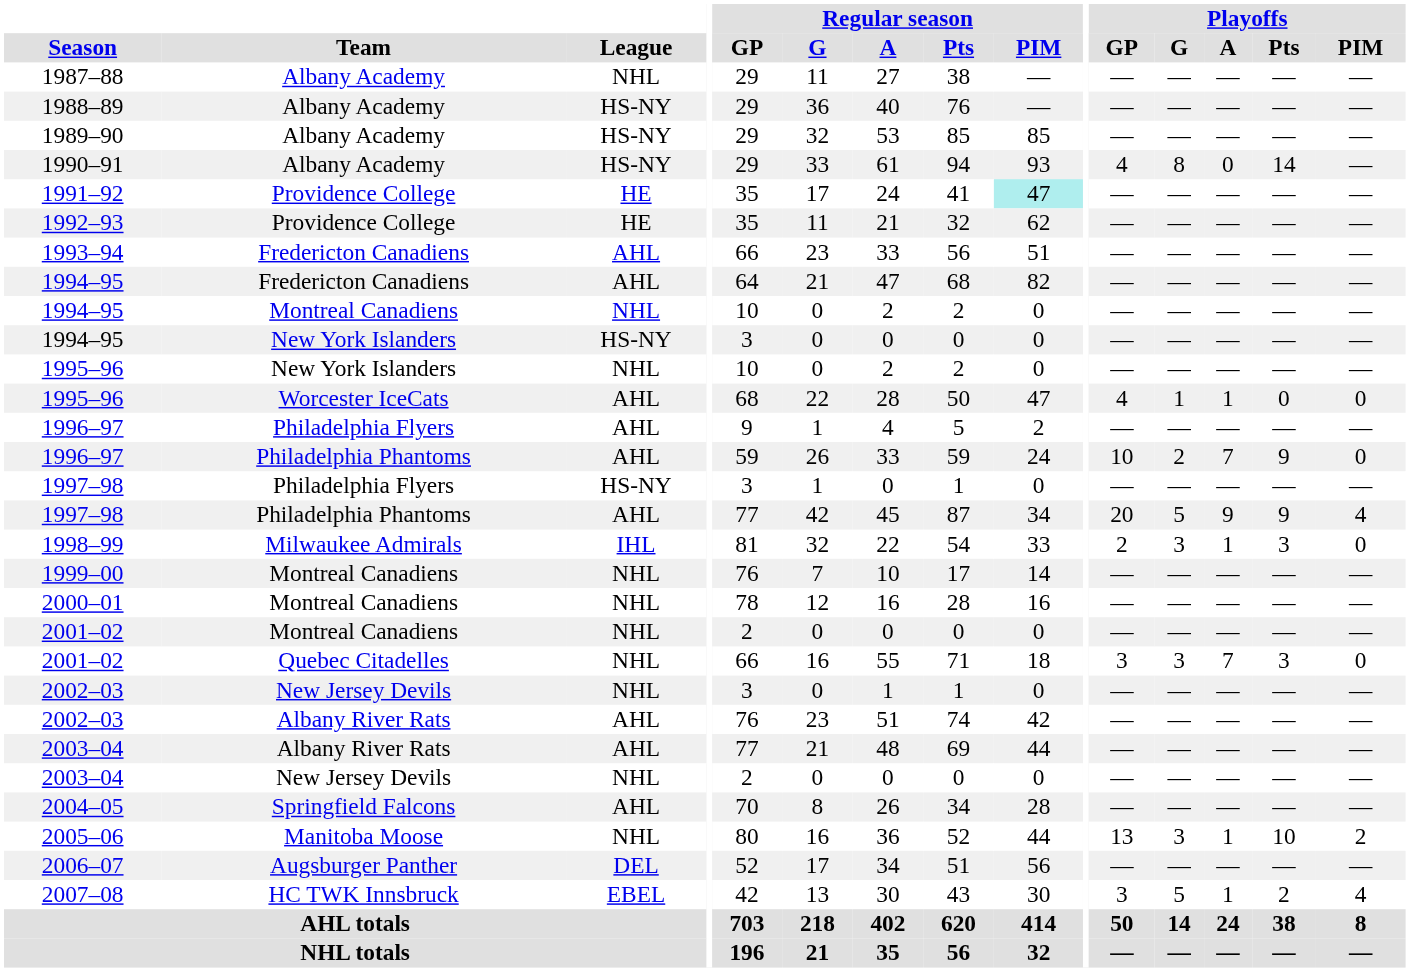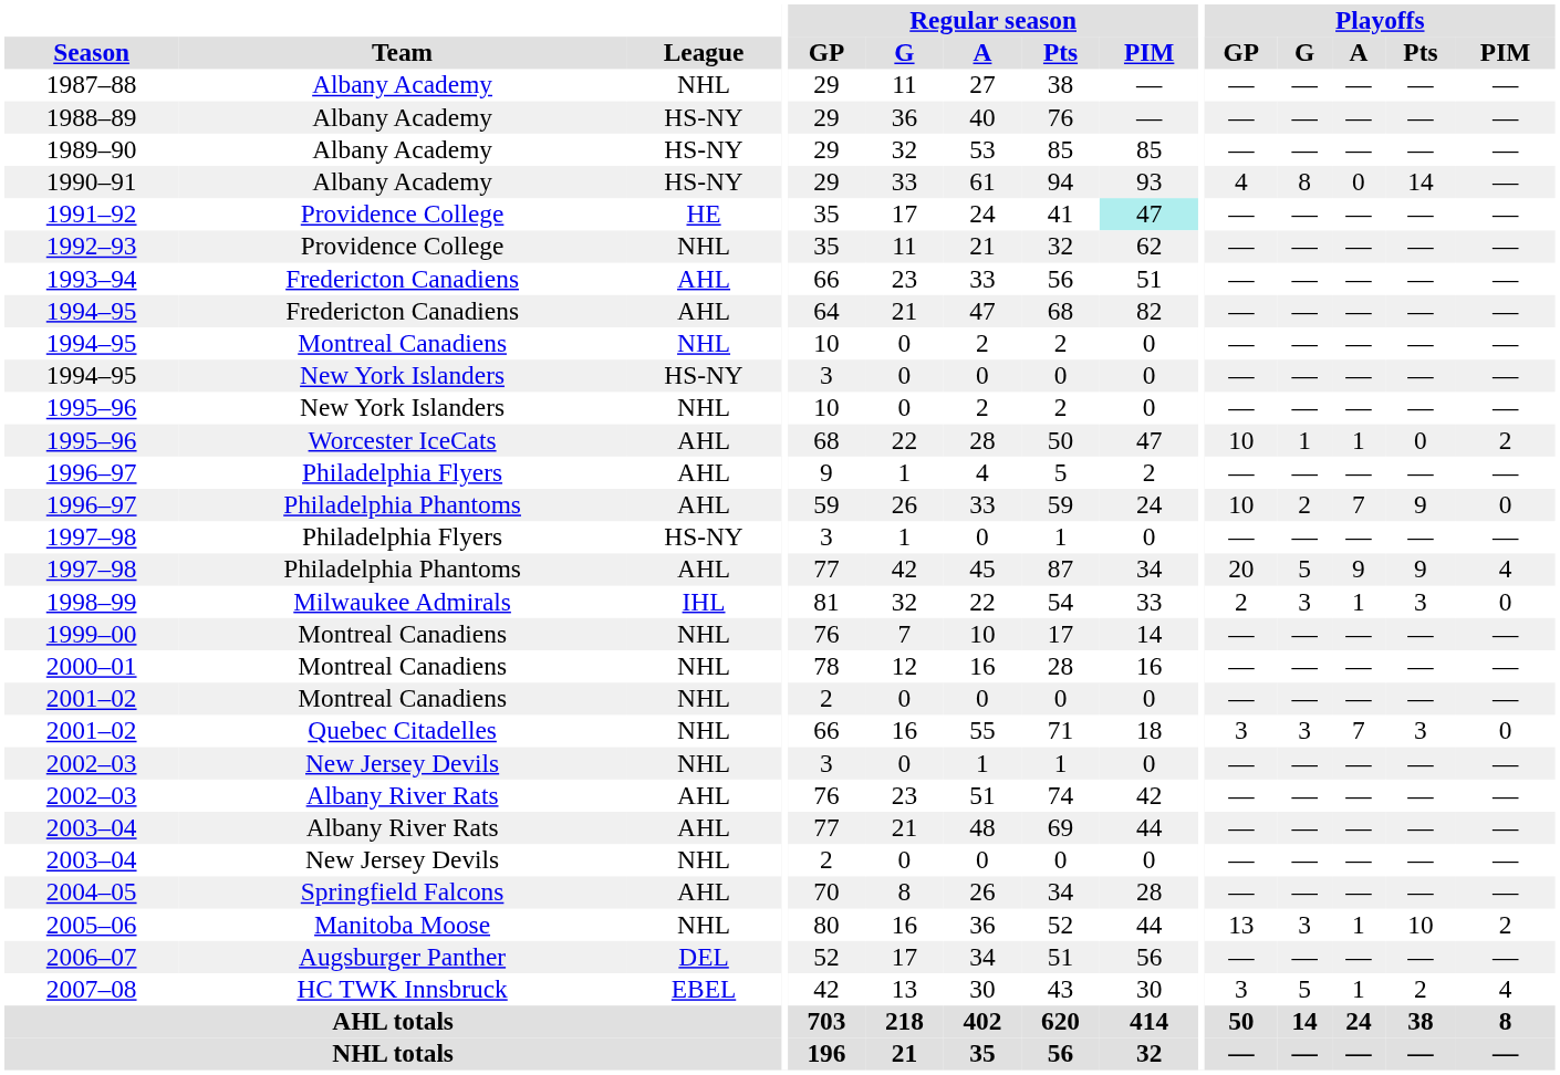 <table border="0" cellpadding="1" cellspacing="0" style="text-align:center; width:60em">
 <tr bgcolor="#e0e0e0">
 <th colspan="3" bgcolor="#ffffff"></th>
 <th rowspan="100" bgcolor="#ffffff"></th>
 <th colspan="5"><a href='#'>Regular season</a></th>
 <th rowspan="100" bgcolor="#ffffff"></th>
 <th colspan="5"><a href='#'>Playoffs</a></th>
 </tr>
 <tr bgcolor="#e0e0e0">
 <th><a href='#'>Season</a></th>
 <th>Team</th>
 <th>League</th>
 <th>GP</th>
 <th><a href='#'>G</a></th>
 <th><a href='#'>A</a></th>
 <th><a href='#'>Pts</a></th>
 <th><a href='#'>PIM</a></th>
 <th>GP</th>
 <th>G</th>
 <th>A</th>
 <th>Pts</th>
 <th>PIM</th>
 </tr>
 <tr>
 <td>1987–88</td>
 <td><a href='#'>Albany Academy</a></td>
 <td>NHL</td>
 <td>29</td>
 <td>11</td>
 <td>27</td>
 <td>38</td>
 <td>—</td>
 <td>—</td>
 <td>—</td>
 <td>—</td>
 <td>—</td>
 <td>—</td>
 </tr>
 <tr bgcolor="#f0f0f0">
 <td>1988–89</td>
 <td>Albany Academy</td>
 <td>HS-NY</td>
 <td>29</td>
 <td>36</td>
 <td>40</td>
 <td>76</td>
 <td>—</td>
 <td>—</td>
 <td>—</td>
 <td>—</td>
 <td>—</td>
 <td>—</td>
 </tr>
 <tr>
 <td>1989–90</td>
 <td>Albany Academy</td>
 <td>HS-NY</td>
 <td>29</td>
 <td>32</td>
 <td>53</td>
 <td>85</td>
 <td>85</td>
 <td>—</td>
 <td>—</td>
 <td>—</td>
 <td>—</td>
 <td>—</td>
 </tr>
 <tr bgcolor="#f0f0f0">
 <td>1990–91</td>
 <td>Albany Academy</td>
 <td>HS-NY</td>
 <td>29</td>
 <td>33</td>
 <td>61</td>
 <td>94</td>
 <td>93</td>
 <td>4</td>
 <td>8</td>
 <td>0</td>
 <td>14</td>
 <td>—</td>
 </tr>
 <tr>
 <td><a href='#'>1991–92</a></td>
 <td><a href='#'>Providence College</a></td>
 <td><a href='#'>HE</a></td>
 <td>35</td>
 <td>17</td>
 <td>24</td>
 <td>41</td>
 <td style="background: paleturquoise;">47</td>
 <td>—</td>
 <td>—</td>
 <td>—</td>
 <td>—</td>
 <td>—</td>
 </tr>
 <tr bgcolor="#f0f0f0">
 <td><a href='#'>1992–93</a></td>
 <td>Providence College</td>
-<td>HE</td>
+<td>NHL</td>
 <td>35</td>
 <td>11</td>
 <td>21</td>
 <td>32</td>
 <td>62</td>
 <td>—</td>
 <td>—</td>
 <td>—</td>
 <td>—</td>
 <td>—</td>
 </tr>
 <tr>
 <td><a href='#'>1993–94</a></td>
 <td><a href='#'>Fredericton Canadiens</a></td>
 <td><a href='#'>AHL</a></td>
 <td>66</td>
 <td>23</td>
 <td>33</td>
 <td>56</td>
 <td>51</td>
 <td>—</td>
 <td>—</td>
 <td>—</td>
 <td>—</td>
 <td>—</td>
 </tr>
 <tr bgcolor="#f0f0f0">
 <td><a href='#'>1994–95</a></td>
 <td>Fredericton Canadiens</td>
 <td>AHL</td>
 <td>64</td>
 <td>21</td>
 <td>47</td>
 <td>68</td>
 <td>82</td>
 <td>—</td>
 <td>—</td>
 <td>—</td>
 <td>—</td>
 <td>—</td>
 </tr>
 <tr>
 <td><a href='#'>1994–95</a></td>
 <td><a href='#'>Montreal Canadiens</a></td>
 <td><a href='#'>NHL</a></td>
 <td>10</td>
 <td>0</td>
 <td>2</td>
 <td>2</td>
 <td>0</td>
 <td>—</td>
 <td>—</td>
 <td>—</td>
 <td>—</td>
 <td>—</td>
 </tr>
 <tr bgcolor="#f0f0f0">
 <td>1994–95</td>
 <td><a href='#'>New York Islanders</a></td>
 <td>HS-NY</td>
 <td>3</td>
 <td>0</td>
 <td>0</td>
 <td>0</td>
 <td>0</td>
 <td>—</td>
 <td>—</td>
 <td>—</td>
 <td>—</td>
 <td>—</td>
 </tr>
 <tr>
 <td><a href='#'>1995–96</a></td>
 <td>New York Islanders</td>
 <td>NHL</td>
 <td>10</td>
 <td>0</td>
 <td>2</td>
 <td>2</td>
 <td>0</td>
 <td>—</td>
 <td>—</td>
 <td>—</td>
 <td>—</td>
 <td>—</td>
 </tr>
 <tr bgcolor="#f0f0f0">
 <td><a href='#'>1995–96</a></td>
 <td><a href='#'>Worcester IceCats</a></td>
 <td>AHL</td>
 <td>68</td>
 <td>22</td>
 <td>28</td>
 <td>50</td>
 <td>47</td>
-<td>4</td>
+<td>10</td>
 <td>1</td>
 <td>1</td>
 <td>0</td>
-<td>0</td>
+<td>2</td>
 </tr>
 <tr>
 <td><a href='#'>1996–97</a></td>
 <td><a href='#'>Philadelphia Flyers</a></td>
 <td>AHL</td>
 <td>9</td>
 <td>1</td>
 <td>4</td>
 <td>5</td>
 <td>2</td>
 <td>—</td>
 <td>—</td>
 <td>—</td>
 <td>—</td>
 <td>—</td>
 </tr>
 <tr bgcolor="#f0f0f0">
 <td><a href='#'>1996–97</a></td>
 <td><a href='#'>Philadelphia Phantoms</a></td>
 <td>AHL</td>
 <td>59</td>
 <td>26</td>
 <td>33</td>
 <td>59</td>
 <td>24</td>
 <td>10</td>
 <td>2</td>
 <td>7</td>
 <td>9</td>
 <td>0</td>
 </tr>
 <tr>
 <td><a href='#'>1997–98</a></td>
 <td>Philadelphia Flyers</td>
 <td>HS-NY</td>
 <td>3</td>
 <td>1</td>
 <td>0</td>
 <td>1</td>
 <td>0</td>
 <td>—</td>
 <td>—</td>
 <td>—</td>
 <td>—</td>
 <td>—</td>
 </tr>
 <tr bgcolor="#f0f0f0">
 <td><a href='#'>1997–98</a></td>
 <td>Philadelphia Phantoms</td>
 <td>AHL</td>
 <td>77</td>
 <td>42</td>
 <td>45</td>
 <td>87</td>
 <td>34</td>
 <td>20</td>
 <td>5</td>
 <td>9</td>
 <td>9</td>
 <td>4</td>
 </tr>
 <tr>
 <td><a href='#'>1998–99</a></td>
 <td><a href='#'>Milwaukee Admirals</a></td>
 <td><a href='#'>IHL</a></td>
 <td>81</td>
 <td>32</td>
 <td>22</td>
 <td>54</td>
 <td>33</td>
 <td>2</td>
 <td>3</td>
 <td>1</td>
 <td>3</td>
 <td>0</td>
 </tr>
 <tr bgcolor="#f0f0f0">
 <td><a href='#'>1999–00</a></td>
 <td>Montreal Canadiens</td>
 <td>NHL</td>
 <td>76</td>
 <td>7</td>
 <td>10</td>
 <td>17</td>
 <td>14</td>
 <td>—</td>
 <td>—</td>
 <td>—</td>
 <td>—</td>
 <td>—</td>
 </tr>
 <tr>
 <td><a href='#'>2000–01</a></td>
 <td>Montreal Canadiens</td>
 <td>NHL</td>
 <td>78</td>
 <td>12</td>
 <td>16</td>
 <td>28</td>
 <td>16</td>
 <td>—</td>
 <td>—</td>
 <td>—</td>
 <td>—</td>
 <td>—</td>
 </tr>
 <tr bgcolor="#f0f0f0">
 <td><a href='#'>2001–02</a></td>
 <td>Montreal Canadiens</td>
 <td>NHL</td>
 <td>2</td>
 <td>0</td>
 <td>0</td>
 <td>0</td>
 <td>0</td>
 <td>—</td>
 <td>—</td>
 <td>—</td>
 <td>—</td>
 <td>—</td>
 </tr>
 <tr>
 <td><a href='#'>2001–02</a></td>
 <td><a href='#'>Quebec Citadelles</a></td>
 <td>NHL</td>
 <td>66</td>
 <td>16</td>
 <td>55</td>
 <td>71</td>
 <td>18</td>
 <td>3</td>
 <td>3</td>
 <td>7</td>
 <td>3</td>
 <td>0</td>
 </tr>
 <tr bgcolor="#f0f0f0">
 <td><a href='#'>2002–03</a></td>
 <td><a href='#'>New Jersey Devils</a></td>
 <td>NHL</td>
 <td>3</td>
 <td>0</td>
 <td>1</td>
 <td>1</td>
 <td>0</td>
 <td>—</td>
 <td>—</td>
 <td>—</td>
 <td>—</td>
 <td>—</td>
 </tr>
 <tr>
 <td><a href='#'>2002–03</a></td>
 <td><a href='#'>Albany River Rats</a></td>
 <td>AHL</td>
 <td>76</td>
 <td>23</td>
 <td>51</td>
 <td>74</td>
 <td>42</td>
 <td>—</td>
 <td>—</td>
 <td>—</td>
 <td>—</td>
 <td>—</td>
 </tr>
 <tr bgcolor="#f0f0f0">
 <td><a href='#'>2003–04</a></td>
 <td>Albany River Rats</td>
 <td>AHL</td>
 <td>77</td>
 <td>21</td>
 <td>48</td>
 <td>69</td>
 <td>44</td>
 <td>—</td>
 <td>—</td>
 <td>—</td>
 <td>—</td>
 <td>—</td>
 </tr>
 <tr>
 <td><a href='#'>2003–04</a></td>
 <td>New Jersey Devils</td>
 <td>NHL</td>
 <td>2</td>
 <td>0</td>
 <td>0</td>
 <td>0</td>
 <td>0</td>
 <td>—</td>
 <td>—</td>
 <td>—</td>
 <td>—</td>
 <td>—</td>
 </tr>
 <tr bgcolor="#f0f0f0">
 <td><a href='#'>2004–05</a></td>
 <td><a href='#'>Springfield Falcons</a></td>
 <td>AHL</td>
 <td>70</td>
 <td>8</td>
 <td>26</td>
 <td>34</td>
 <td>28</td>
 <td>—</td>
 <td>—</td>
 <td>—</td>
 <td>—</td>
 <td>—</td>
 </tr>
 <tr>
 <td><a href='#'>2005–06</a></td>
 <td><a href='#'>Manitoba Moose</a></td>
 <td>NHL</td>
 <td>80</td>
 <td>16</td>
 <td>36</td>
 <td>52</td>
 <td>44</td>
 <td>13</td>
 <td>3</td>
 <td>1</td>
 <td>10</td>
 <td>2</td>
 </tr>
 <tr bgcolor="#f0f0f0">
 <td><a href='#'>2006–07</a></td>
 <td><a href='#'>Augsburger Panther</a></td>
 <td><a href='#'>DEL</a></td>
 <td>52</td>
 <td>17</td>
 <td>34</td>
 <td>51</td>
 <td>56</td>
 <td>—</td>
 <td>—</td>
 <td>—</td>
 <td>—</td>
 <td>—</td>
 </tr>
 <tr>
 <td><a href='#'>2007–08</a></td>
 <td><a href='#'>HC TWK Innsbruck</a></td>
 <td><a href='#'>EBEL</a></td>
 <td>42</td>
 <td>13</td>
 <td>30</td>
 <td>43</td>
 <td>30</td>
 <td>3</td>
 <td>5</td>
 <td>1</td>
 <td>2</td>
 <td>4</td>
 </tr>
 <tr bgcolor="#e0e0e0">
 <th colspan="3">AHL totals</th>
 <th>703</th>
 <th>218</th>
 <th>402</th>
 <th>620</th>
 <th>414</th>
 <th>50</th>
 <th>14</th>
 <th>24</th>
 <th>38</th>
 <th>8</th>
 </tr>
 <tr bgcolor="#e0e0e0">
 <th colspan="3">NHL totals</th>
 <th>196</th>
 <th>21</th>
 <th>35</th>
 <th>56</th>
 <th>32</th>
 <th>—</th>
 <th>—</th>
 <th>—</th>
 <th>—</th>
 <th>—</th>
 </tr>
 </table>
